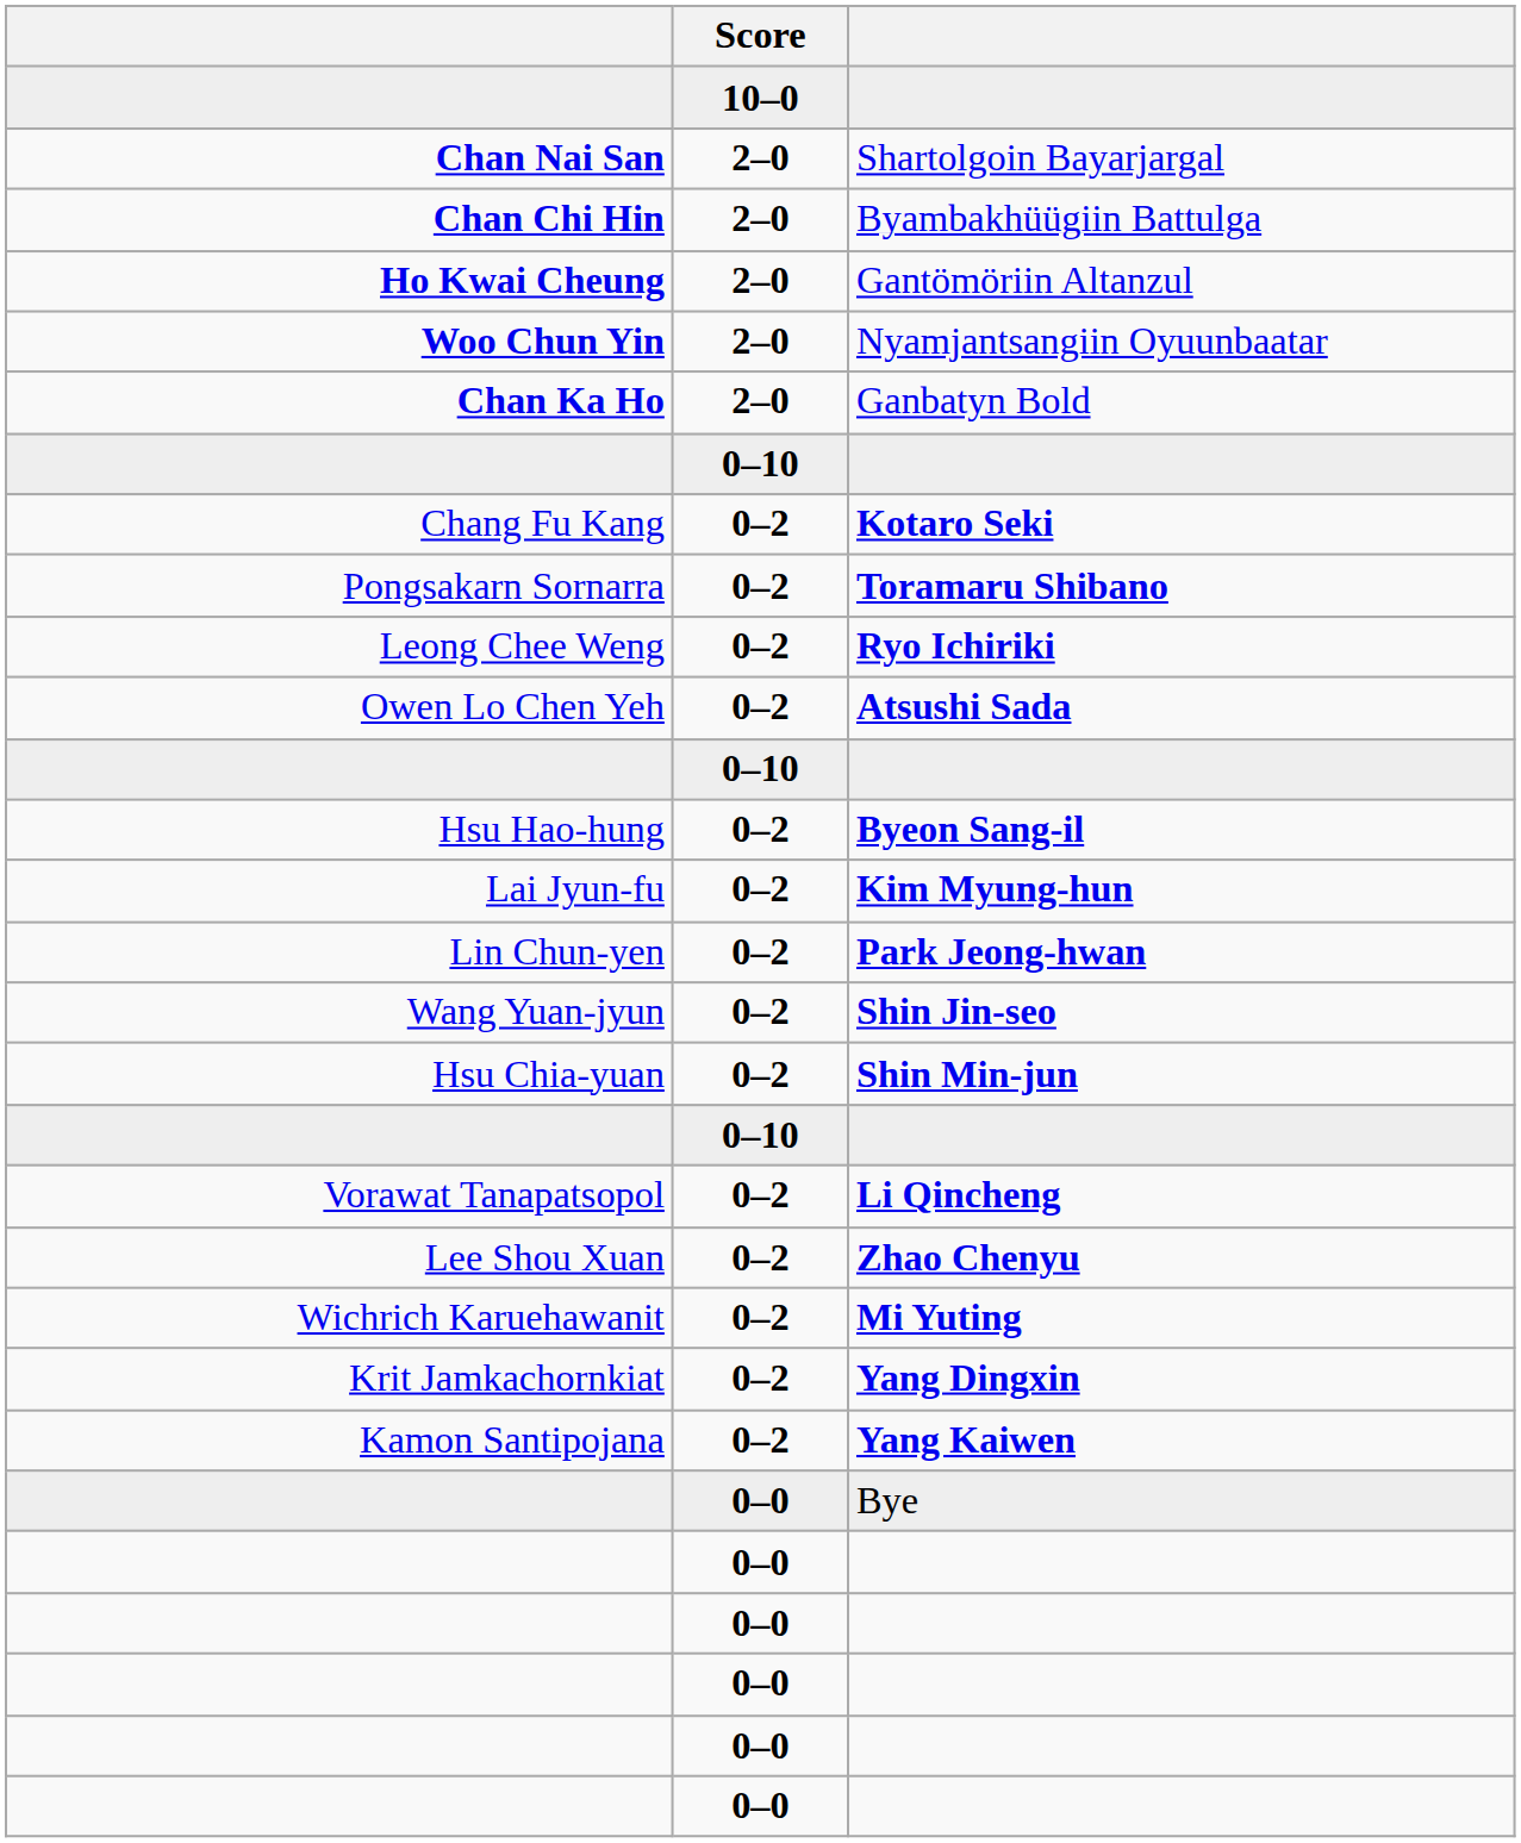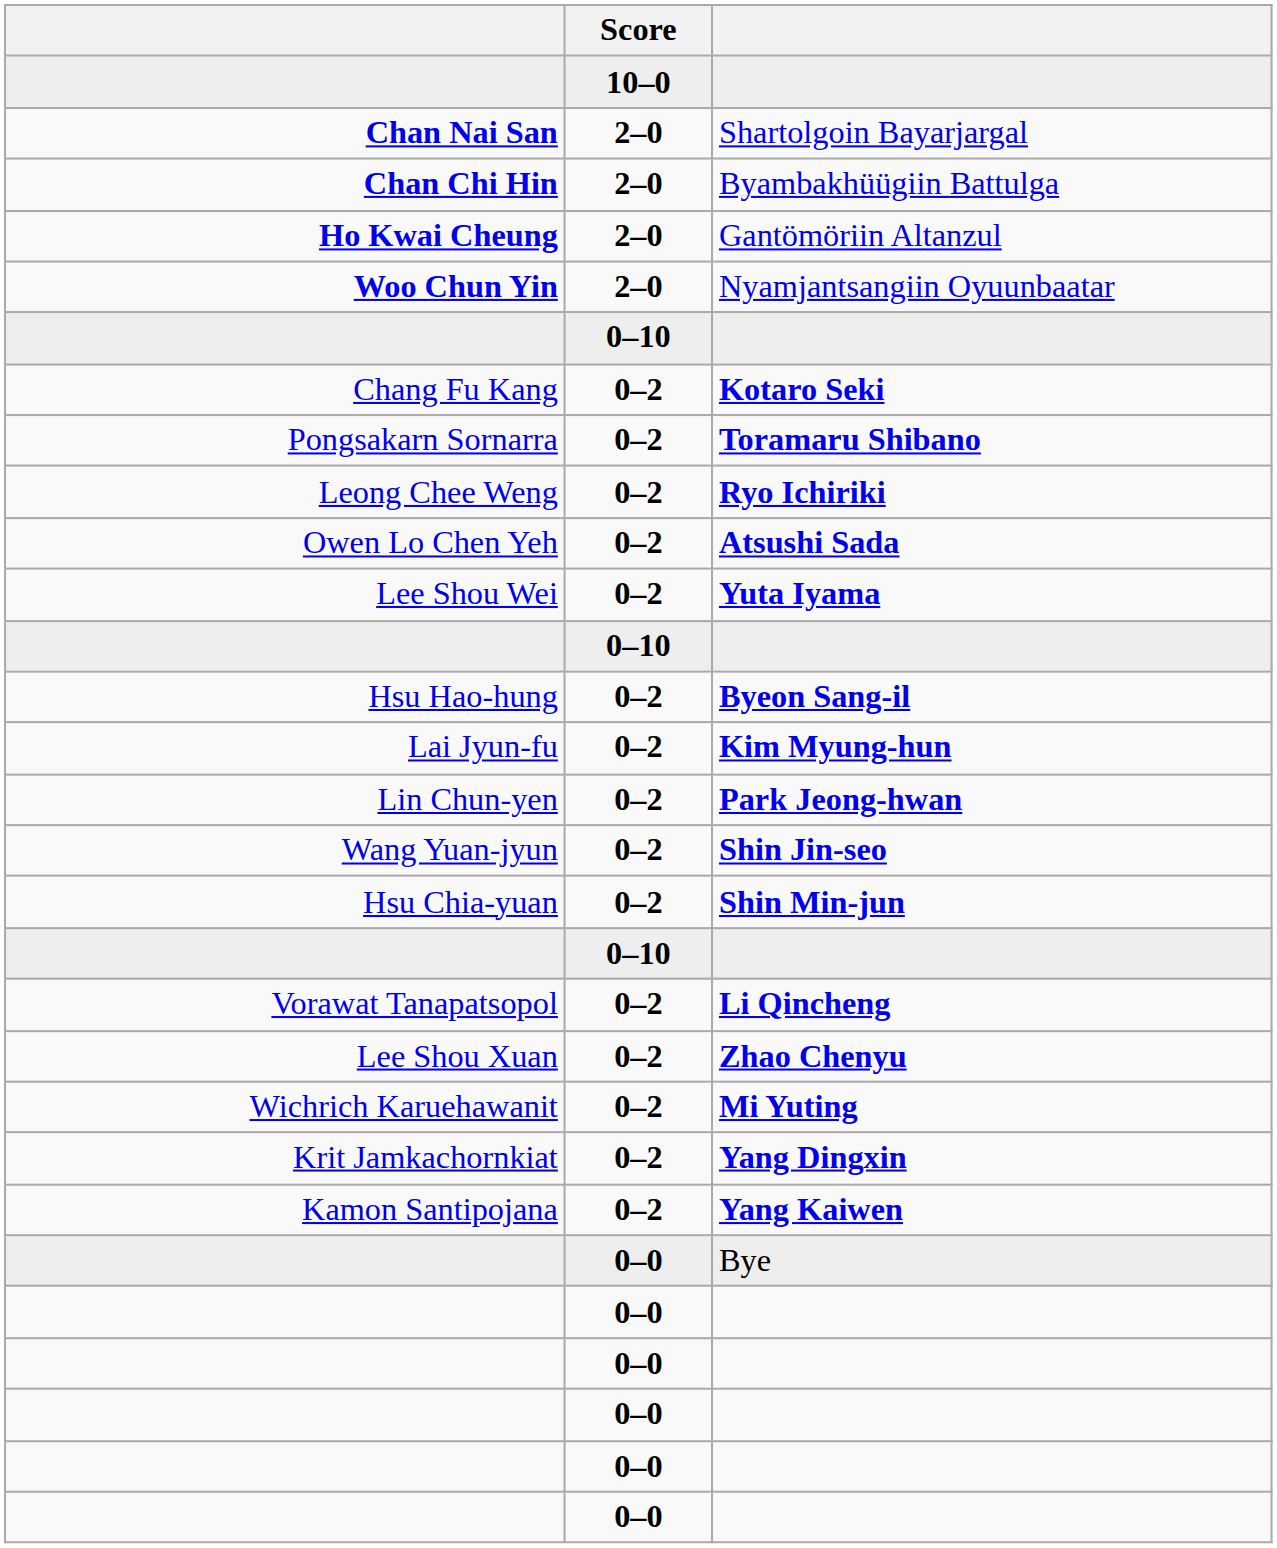 <table class="wikitable" style="text-align: center;">
 <tr>
 <th align="right" width="270"></th>
 <th width="65">Score</th>
 <th align="left" width="270"></th>
 </tr>
 <tr bgcolor=eeeeee>
 <td align=right><strong></strong></td>
 <td align=center><strong>10–0</strong></td>
 <td align=left></td>
 </tr>
 <tr>
 <td align=right><strong><a href='#'>Chan Nai San</a></strong></td>
 <td align=center><strong>2–0</strong></td>
 <td align=left><a href='#'>Shartolgoin Bayarjargal</a></td>
 </tr>
 <tr>
 <td align=right><strong><a href='#'>Chan Chi Hin</a></strong></td>
 <td align=center><strong>2–0</strong></td>
 <td align=left><a href='#'>Byambakhüügiin Battulga</a></td>
 </tr>
 <tr>
 <td align=right><strong><a href='#'>Ho Kwai Cheung</a></strong></td>
 <td align=center><strong>2–0</strong></td>
 <td align=left><a href='#'>Gantömöriin Altanzul</a></td>
 </tr>
 <tr>
 <td align=right><strong><a href='#'>Woo Chun Yin</a></strong></td>
 <td align=center><strong>2–0</strong></td>
 <td align=left><a href='#'>Nyamjantsangiin Oyuunbaatar</a></td>
 </tr>
-<tr>
-<td align=right><strong><a href='#'>Chan Ka Ho</a></strong></td>
-<td align=center><strong>2–0</strong></td>
-<td align=left><a href='#'>Ganbatyn Bold</a></td>
-</tr>
 <tr bgcolor=eeeeee>
 <td align=right></td>
 <td align=center><strong>0–10</strong></td>
 <td align=left><strong></strong></td>
 </tr>
 <tr>
 <td align=right><a href='#'>Chang Fu Kang</a></td>
 <td align=center><strong>0–2</strong></td>
 <td align=left><strong><a href='#'>Kotaro Seki</a></strong></td>
 </tr>
 <tr>
 <td align=right><a href='#'>Pongsakarn Sornarra</a></td>
 <td align=center><strong>0–2</strong></td>
 <td align=left><strong><a href='#'>Toramaru Shibano</a></strong></td>
 </tr>
 <tr>
 <td align=right><a href='#'>Leong Chee Weng</a></td>
 <td align=center><strong>0–2</strong></td>
 <td align=left><strong><a href='#'>Ryo Ichiriki</a></strong></td>
 </tr>
 <tr>
 <td align=right><a href='#'>Owen Lo Chen Yeh</a></td>
 <td align=center><strong>0–2</strong></td>
 <td align=left><strong><a href='#'>Atsushi Sada</a></strong></td>
+</tr>
+<tr>
+<td align=right><a href='#'>Lee Shou Wei</a></td>
+<td align=center><strong>0–2</strong></td>
+<td align=left><strong><a href='#'>Yuta Iyama</a></strong></td>
 </tr>
 <tr bgcolor=eeeeee>
 <td align=right></td>
 <td align=center><strong>0–10</strong></td>
 <td align=left><strong></strong></td>
 </tr>
 <tr>
 <td align=right><a href='#'>Hsu Hao-hung</a></td>
 <td align=center><strong>0–2</strong></td>
 <td align=left><strong><a href='#'>Byeon Sang-il</a></strong></td>
 </tr>
 <tr>
 <td align=right><a href='#'>Lai Jyun-fu</a></td>
 <td align=center><strong>0–2</strong></td>
 <td align=left><strong><a href='#'>Kim Myung-hun</a></strong></td>
 </tr>
 <tr>
 <td align=right><a href='#'>Lin Chun-yen</a></td>
 <td align=center><strong>0–2</strong></td>
 <td align=left><strong><a href='#'>Park Jeong-hwan</a></strong></td>
 </tr>
 <tr>
 <td align=right><a href='#'>Wang Yuan-jyun</a></td>
 <td align=center><strong>0–2</strong></td>
 <td align=left><strong><a href='#'>Shin Jin-seo</a></strong></td>
 </tr>
 <tr>
 <td align=right><a href='#'>Hsu Chia-yuan</a></td>
 <td align=center><strong>0–2</strong></td>
 <td align=left><strong><a href='#'>Shin Min-jun</a></strong></td>
 </tr>
 <tr bgcolor=eeeeee>
 <td align=right></td>
 <td align=center><strong>0–10</strong></td>
 <td align=left><strong></strong></td>
 </tr>
 <tr>
 <td align=right><a href='#'>Vorawat Tanapatsopol</a></td>
 <td align=center><strong>0–2</strong></td>
 <td align=left><strong><a href='#'>Li Qincheng</a></strong></td>
 </tr>
 <tr>
 <td align=right><a href='#'>Lee Shou Xuan</a></td>
 <td align=center><strong>0–2</strong></td>
 <td align=left><strong><a href='#'>Zhao Chenyu</a></strong></td>
 </tr>
 <tr>
 <td align=right><a href='#'>Wichrich Karuehawanit</a></td>
 <td align=center><strong>0–2</strong></td>
 <td align=left><strong><a href='#'>Mi Yuting</a></strong></td>
 </tr>
 <tr>
 <td align=right><a href='#'>Krit Jamkachornkiat</a></td>
 <td align=center><strong>0–2</strong></td>
 <td align=left><strong><a href='#'>Yang Dingxin</a></strong></td>
 </tr>
 <tr>
 <td align=right><a href='#'>Kamon Santipojana</a></td>
 <td align=center><strong>0–2</strong></td>
 <td align=left><strong><a href='#'>Yang Kaiwen</a></strong></td>
 </tr>
 <tr bgcolor=eeeeee>
 <td align=right><strong></strong></td>
 <td align=center><strong>0–0</strong></td>
 <td align=left>Bye</td>
 </tr>
 <tr>
 <td align=right></td>
 <td align=center><strong>0–0</strong></td>
 <td align=left></td>
 </tr>
 <tr>
 <td align=right></td>
 <td align=center><strong>0–0</strong></td>
 <td align=left></td>
 </tr>
 <tr>
 <td align=right></td>
 <td align=center><strong>0–0</strong></td>
 <td align=left></td>
 </tr>
 <tr>
 <td align=right></td>
 <td align=center><strong>0–0</strong></td>
 <td align=left></td>
 </tr>
 <tr>
 <td align=right></td>
 <td align=center><strong>0–0</strong></td>
 <td align=left></td>
 </tr>
 </table>
